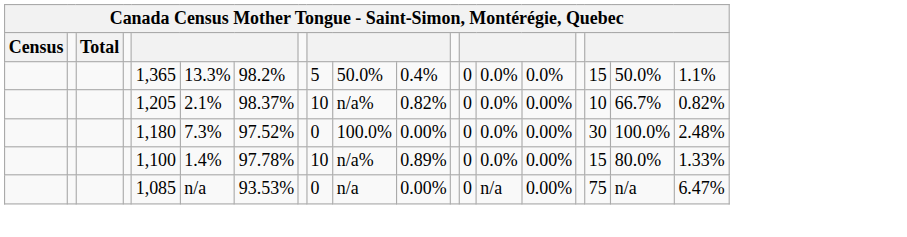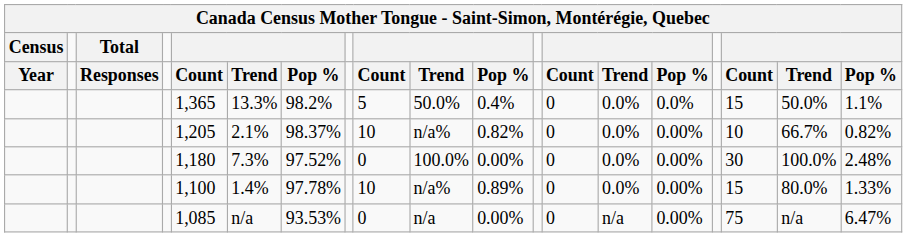 <table class="wikitable">
 <tr>
 <th colspan="19">Canada Census Mother Tongue - Saint-Simon, Montérégie, Quebec</th>
 </tr>
 <tr>
 <th>Census</th>
 <td></td>
 <th>Total</th>
 <td colspan="1"></td>
 <th colspan="3"></th>
 <td colspan="1"></td>
 <th colspan="3"></th>
 <td colspan="1"></td>
 <th colspan="3"></th>
 <td colspan="1"></td>
 <th colspan="3"></th>
+</tr>
+<tr>
+<th>Year</th>
+<td></td>
+<th>Responses</th>
+<td></td>
+<th>Count</th>
+<th>Trend</th>
+<th>Pop %</th>
+<td></td>
+<th>Count</th>
+<th>Trend</th>
+<th>Pop %</th>
+<td></td>
+<th>Count</th>
+<th>Trend</th>
+<th>Pop %</th>
+<td></td>
+<th>Count</th>
+<th>Trend</th>
+<th>Pop %</th>
 </tr>
 <tr>
 <td></td>
 <td></td>
 <td></td>
 <td></td>
 <td>1,365</td>
 <td> 13.3%</td>
 <td>98.2%</td>
 <td></td>
 <td>5</td>
 <td> 50.0%</td>
 <td>0.4%</td>
 <td></td>
 <td>0</td>
 <td> 0.0%</td>
 <td>0.0%</td>
 <td></td>
 <td>15</td>
 <td> 50.0%</td>
 <td>1.1%</td>
 </tr>
 <tr>
 <td></td>
 <td></td>
 <td></td>
 <td></td>
 <td>1,205</td>
 <td> 2.1%</td>
 <td>98.37%</td>
 <td></td>
 <td>10</td>
 <td> n/a%</td>
 <td>0.82%</td>
 <td></td>
 <td>0</td>
 <td> 0.0%</td>
 <td>0.00%</td>
 <td></td>
 <td>10</td>
 <td> 66.7%</td>
 <td>0.82%</td>
 </tr>
 <tr>
 <td></td>
 <td></td>
 <td></td>
 <td></td>
 <td>1,180</td>
 <td> 7.3%</td>
 <td>97.52%</td>
 <td></td>
 <td>0</td>
 <td> 100.0%</td>
 <td>0.00%</td>
 <td></td>
 <td>0</td>
 <td> 0.0%</td>
 <td>0.00%</td>
 <td></td>
 <td>30</td>
 <td> 100.0%</td>
 <td>2.48%</td>
 </tr>
 <tr>
 <td></td>
 <td></td>
 <td></td>
 <td></td>
 <td>1,100</td>
 <td> 1.4%</td>
 <td>97.78%</td>
 <td></td>
 <td>10</td>
 <td> n/a%</td>
 <td>0.89%</td>
 <td></td>
 <td>0</td>
 <td> 0.0%</td>
 <td>0.00%</td>
 <td></td>
 <td>15</td>
 <td> 80.0%</td>
 <td>1.33%</td>
 </tr>
 <tr>
 <td></td>
 <td></td>
 <td></td>
 <td></td>
 <td>1,085</td>
 <td>n/a</td>
 <td>93.53%</td>
 <td></td>
 <td>0</td>
 <td>n/a</td>
 <td>0.00%</td>
 <td></td>
 <td>0</td>
 <td>n/a</td>
 <td>0.00%</td>
 <td></td>
 <td>75</td>
 <td>n/a</td>
 <td>6.47%</td>
 </tr>
 </table>
